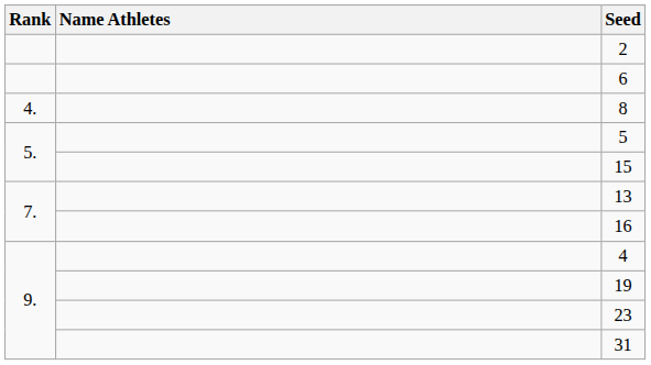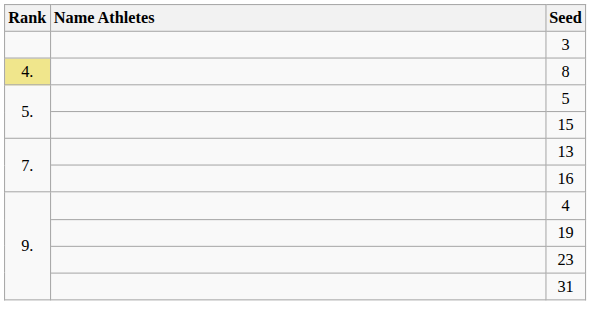 <table class="wikitable" style="font-size:95%;">
 <tr>
 <th>Rank</th>
 <th style="text-align: left; width: 30em">Name Athletes</th>
 <th>Seed</th>
 </tr>
 <tr>
 <td align="center"></td>
 <td></td>
-<td align="center">2</td>
+<td align="center">3</td>
 </tr>
 <tr>
-<td align="center"></td>
-<td></td>
-<td align="center">6</td>
-</tr>
-<tr>
-<td align="center">4.</td>
+<td align="center" style="background: khaki;">4.</td>
 <td></td>
 <td align="center">8</td>
 </tr>
 <tr>
 <td rowspan=2 align="center">5.</td>
 <td></td>
 <td align="center">5</td>
 </tr>
 <tr>
 <td></td>
 <td align="center">15</td>
 </tr>
 <tr>
 <td rowspan=2 align="center">7.</td>
 <td></td>
 <td align="center">13</td>
 </tr>
 <tr>
 <td></td>
 <td align="center">16</td>
 </tr>
 <tr>
 <td rowspan=4 align="center">9.</td>
 <td></td>
 <td align="center">4</td>
 </tr>
 <tr>
 <td></td>
 <td align="center">19</td>
 </tr>
 <tr>
 <td></td>
 <td align="center">23</td>
 </tr>
 <tr>
 <td></td>
 <td align="center">31</td>
 </tr>
 </table>
